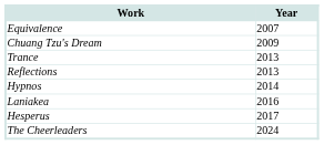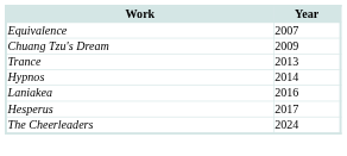 <table class="sortable" border=1 style="border-collapse: collapse; border-style: solid; border-width: medium; border-color: #d4e6e5;" width="450px">
 <tr style="background:#d4e6e5;">
 <th width="80%">Work</th>
 <th width="20%">Year</th>
 </tr>
 <tr>
 <td><em>Equivalence</em></td>
 <td>2007</td>
 </tr>
 <tr>
 <td><em>Chuang Tzu's Dream</em></td>
 <td>2009</td>
 </tr>
 <tr>
 <td><em>Trance</em></td>
-<td>2013</td>
-</tr>
-<tr>
-<td><em>Reflections</em></td>
 <td>2013</td>
 </tr>
 <tr>
 <td><em>Hypnos</em></td>
 <td>2014</td>
 </tr>
 <tr>
 <td><em>Laniakea</em></td>
 <td>2016</td>
 </tr>
 <tr>
 <td><em>Hesperus</em></td>
 <td>2017</td>
 </tr>
 <tr>
 <td><em>The Cheerleaders</em></td>
 <td>2024</td>
 </tr>
 </table>
